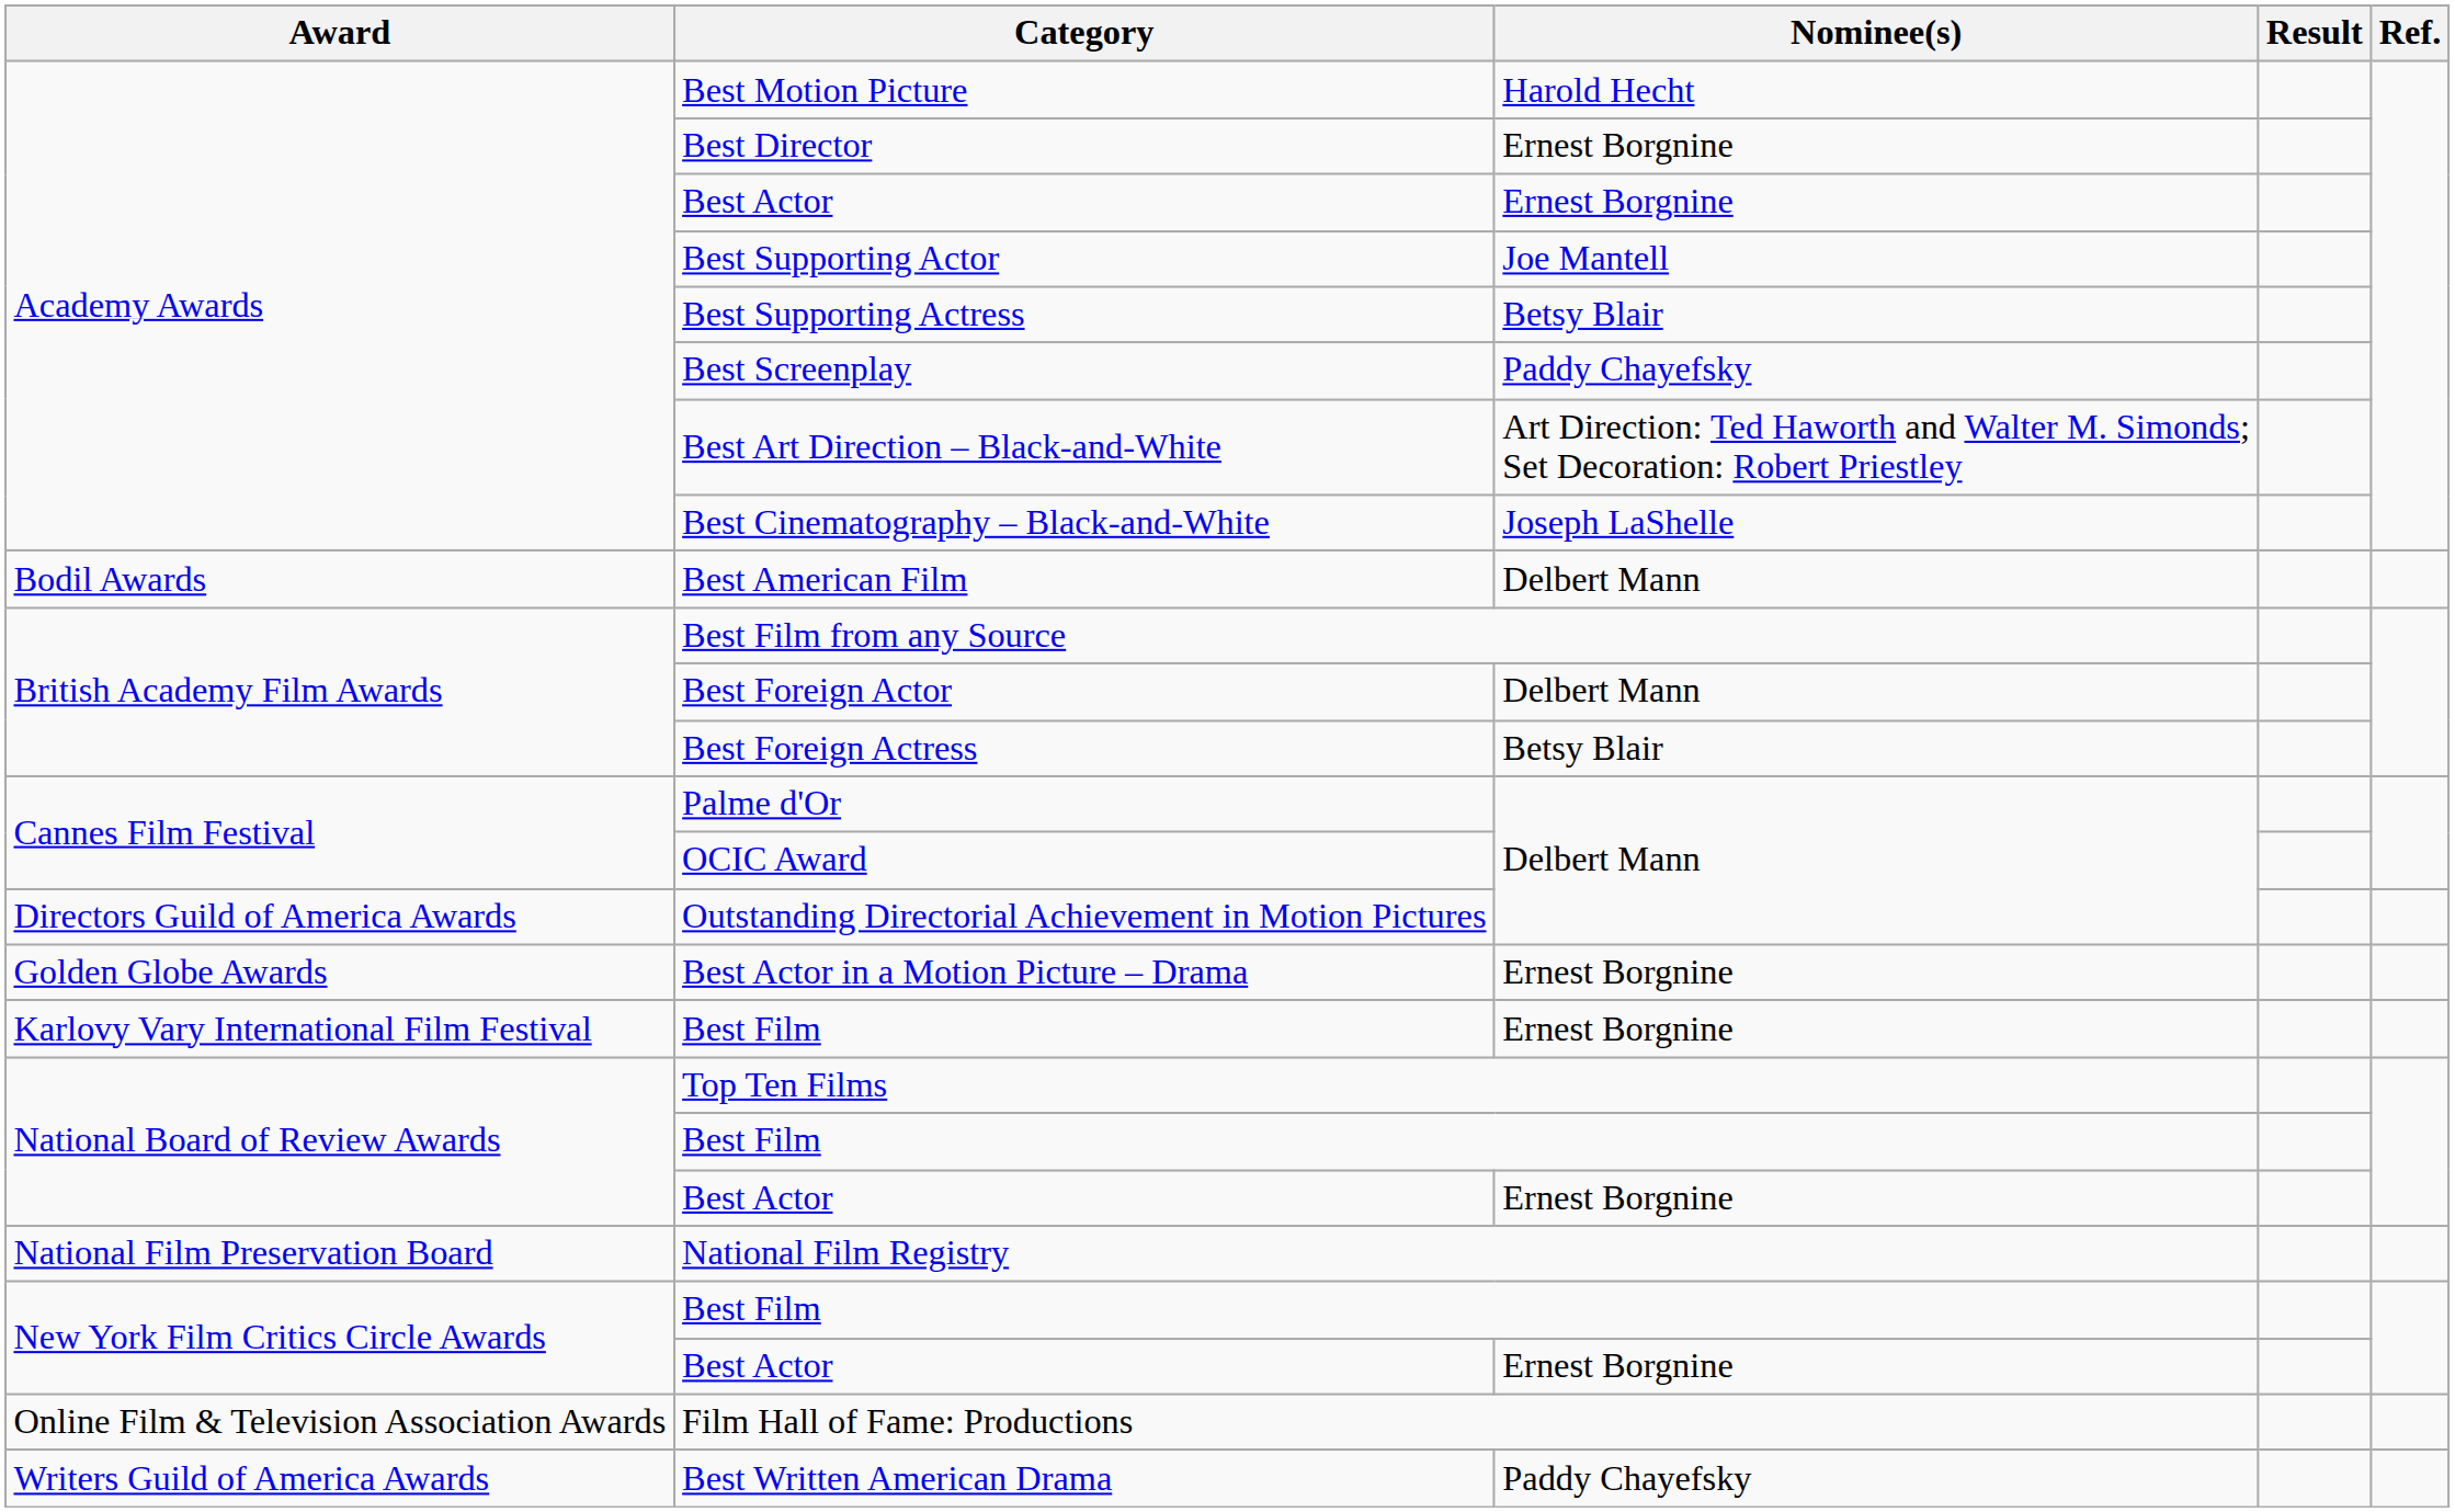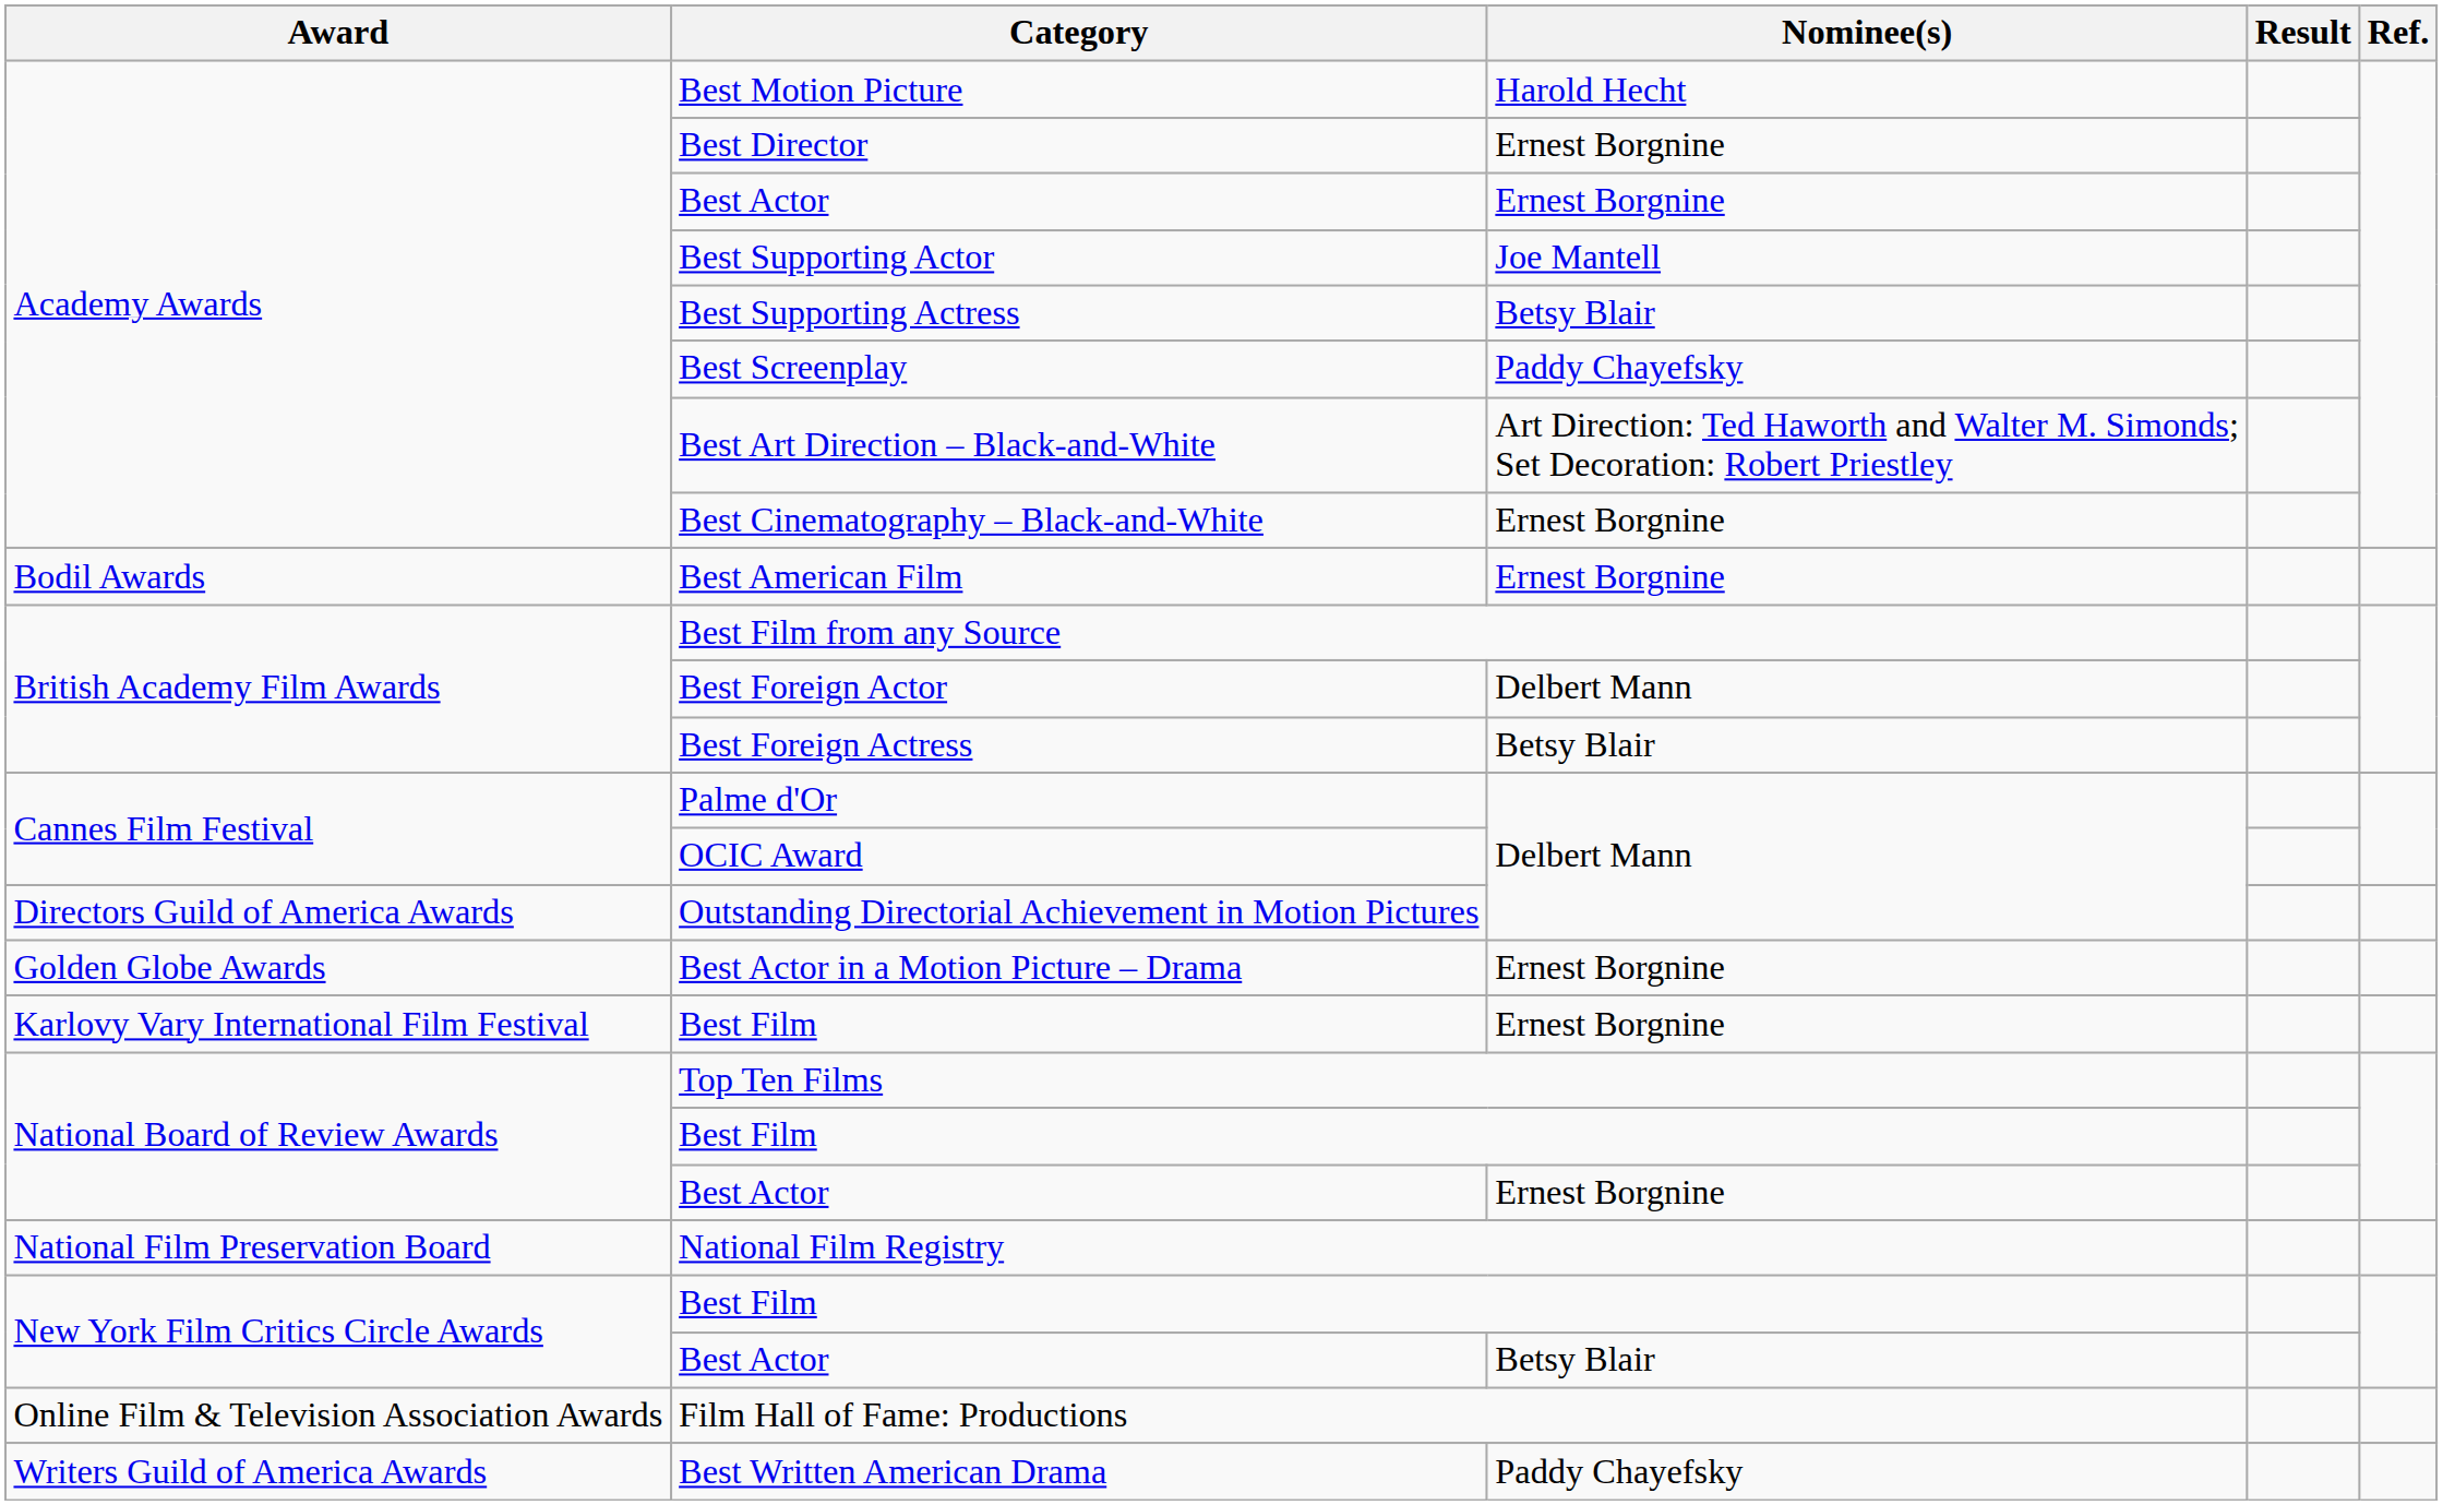 <table class="wikitable plainrowheaders">
 <tr>
 <th>Award</th>
 <th>Category</th>
 <th>Nominee(s)</th>
 <th>Result</th>
 <th>Ref.</th>
 </tr>
 <tr>
 <td rowspan="8"><a href='#'>Academy Awards</a></td>
 <td><a href='#'>Best Motion Picture</a></td>
 <td><a href='#'>Harold Hecht</a></td>
 <td></td>
 <td align="center" rowspan="8"> <br> </td>
 </tr>
 <tr>
 <td><a href='#'>Best Director</a></td>
 <td>Ernest Borgnine</td>
 <td></td>
 </tr>
 <tr>
 <td><a href='#'>Best Actor</a></td>
 <td><a href='#'>Ernest Borgnine</a></td>
 <td></td>
 </tr>
 <tr>
 <td><a href='#'>Best Supporting Actor</a></td>
 <td><a href='#'>Joe Mantell</a></td>
 <td></td>
 </tr>
 <tr>
 <td><a href='#'>Best Supporting Actress</a></td>
 <td><a href='#'>Betsy Blair</a></td>
 <td></td>
 </tr>
 <tr>
 <td><a href='#'>Best Screenplay</a></td>
 <td><a href='#'>Paddy Chayefsky</a></td>
 <td></td>
 </tr>
 <tr>
 <td><a href='#'>Best Art Direction – Black-and-White</a></td>
 <td>Art Direction: <a href='#'>Ted Haworth</a> and <a href='#'>Walter M. Simonds</a>; <br> Set Decoration: <a href='#'>Robert Priestley</a></td>
 <td></td>
 </tr>
 <tr>
 <td><a href='#'>Best Cinematography – Black-and-White</a></td>
-<td><a href='#'>Joseph LaShelle</a></td>
+<td>Ernest Borgnine</td>
 <td></td>
 </tr>
 <tr>
 <td><a href='#'>Bodil Awards</a></td>
 <td><a href='#'>Best American Film</a></td>
-<td>Delbert Mann</td>
+<td><a href='#'>Ernest Borgnine</a></td>
 <td></td>
 <td align="center"></td>
 </tr>
 <tr>
 <td rowspan="3"><a href='#'>British Academy Film Awards</a></td>
 <td colspan="2"><a href='#'>Best Film from any Source</a></td>
 <td></td>
 <td align="center" rowspan="3"></td>
 </tr>
 <tr>
 <td><a href='#'>Best Foreign Actor</a></td>
 <td>Delbert Mann</td>
 <td></td>
 </tr>
 <tr>
 <td><a href='#'>Best Foreign Actress</a></td>
 <td>Betsy Blair</td>
 <td></td>
 </tr>
 <tr>
 <td rowspan="2"><a href='#'>Cannes Film Festival</a></td>
 <td><a href='#'>Palme d'Or</a></td>
 <td rowspan="3">Delbert Mann</td>
 <td></td>
 <td align="center" rowspan="2"></td>
 </tr>
 <tr>
 <td><a href='#'>OCIC Award</a></td>
 <td></td>
 </tr>
 <tr>
 <td><a href='#'>Directors Guild of America Awards</a></td>
 <td><a href='#'>Outstanding Directorial Achievement in Motion Pictures</a></td>
 <td></td>
 <td align="center"></td>
 </tr>
 <tr>
 <td><a href='#'>Golden Globe Awards</a></td>
 <td><a href='#'>Best Actor in a Motion Picture – Drama</a></td>
 <td>Ernest Borgnine</td>
 <td></td>
 <td align="center"></td>
 </tr>
 <tr>
 <td><a href='#'>Karlovy Vary International Film Festival</a></td>
 <td><a href='#'>Best Film</a></td>
 <td>Ernest Borgnine</td>
 <td></td>
 <td align="center"></td>
 </tr>
 <tr>
 <td rowspan="3"><a href='#'>National Board of Review Awards</a></td>
 <td colspan="2"><a href='#'>Top Ten Films</a></td>
 <td></td>
 <td align="center" rowspan="3"></td>
 </tr>
 <tr>
 <td colspan="2"><a href='#'>Best Film</a></td>
 <td></td>
 </tr>
 <tr>
 <td><a href='#'>Best Actor</a></td>
 <td>Ernest Borgnine</td>
 <td></td>
 </tr>
 <tr>
 <td><a href='#'>National Film Preservation Board</a></td>
 <td colspan="2"><a href='#'>National Film Registry</a></td>
 <td></td>
 <td align="center"></td>
 </tr>
 <tr>
 <td rowspan="2"><a href='#'>New York Film Critics Circle Awards</a></td>
 <td colspan="2"><a href='#'>Best Film</a></td>
 <td></td>
 <td align="center" rowspan="2"></td>
 </tr>
 <tr>
 <td><a href='#'>Best Actor</a></td>
-<td>Ernest Borgnine</td>
+<td>Betsy Blair</td>
 <td></td>
 </tr>
 <tr>
 <td>Online Film & Television Association Awards</td>
 <td colspan="2">Film Hall of Fame: Productions</td>
 <td></td>
 <td align="center"></td>
 </tr>
 <tr>
 <td><a href='#'>Writers Guild of America Awards</a></td>
 <td><a href='#'>Best Written American Drama</a></td>
 <td>Paddy Chayefsky</td>
 <td></td>
 <td align="center"></td>
 </tr>
 </table>
